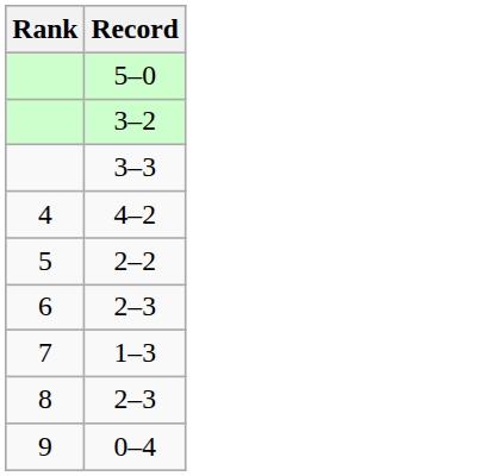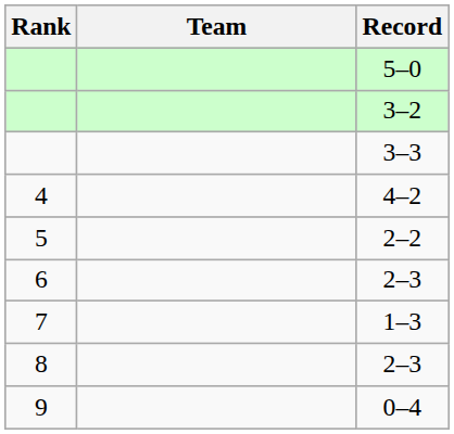 <table class="wikitable" style="font-size:90%;">
 <tr>
 <th>Rank</th>
+<th width=150px>Team</th>
 <th>Record</th>
 </tr>
 <tr bgcolor=ccffcc>
 <td align=center></td>
+<td></td>
 <td align=center>5–0</td>
 </tr>
 <tr bgcolor=ccffcc>
 <td align=center></td>
+<td></td>
 <td align=center>3–2</td>
 </tr>
 <tr>
 <td align=center></td>
+<td></td>
 <td align=center>3–3</td>
 </tr>
 <tr>
 <td align=center>4</td>
+<td></td>
 <td align=center>4–2</td>
 </tr>
 <tr>
 <td align=center>5</td>
+<td></td>
 <td align=center>2–2</td>
 </tr>
 <tr>
 <td align=center>6</td>
+<td></td>
 <td align=center>2–3</td>
 </tr>
 <tr>
 <td align=center>7</td>
+<td></td>
 <td align=center>1–3</td>
 </tr>
 <tr>
 <td align=center>8</td>
+<td></td>
 <td align=center>2–3</td>
 </tr>
 <tr>
 <td align=center>9</td>
+<td></td>
 <td align=center>0–4</td>
 </tr>
 </table>
